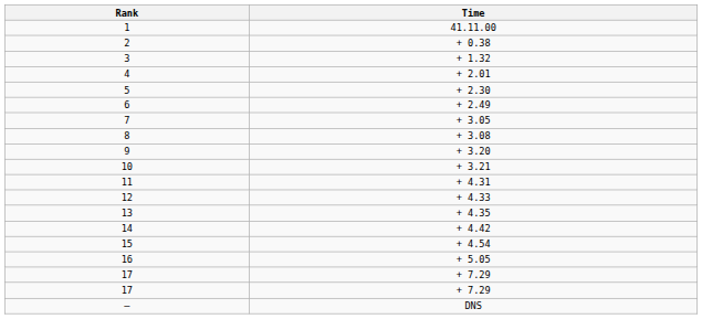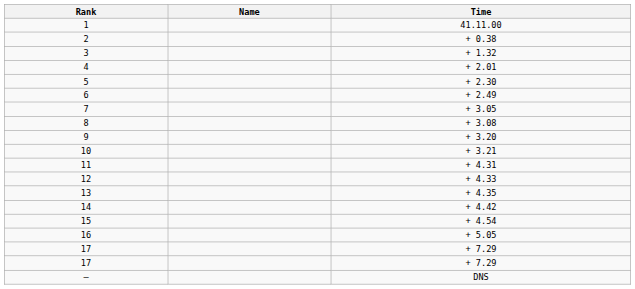 <table class="wikitable" style="text-align:center;" width="60%">
 <tr>
 <th>Rank</th>
+<th>Name</th>
 <th>Time</th>
 </tr>
 <tr>
 <td>1</td>
+<td align=left></td>
 <td>41.11.00</td>
 </tr>
 <tr>
 <td>2</td>
+<td align=left></td>
 <td>+ 0.38</td>
 </tr>
 <tr>
 <td>3</td>
+<td align=left></td>
 <td>+ 1.32</td>
 </tr>
 <tr>
 <td>4</td>
+<td align=left></td>
 <td>+ 2.01</td>
 </tr>
 <tr>
 <td>5</td>
+<td align=left></td>
 <td>+ 2.30</td>
 </tr>
 <tr>
 <td>6</td>
+<td align=left></td>
 <td>+ 2.49</td>
 </tr>
 <tr>
 <td>7</td>
+<td align=left></td>
 <td>+ 3.05</td>
 </tr>
 <tr>
 <td>8</td>
+<td align=left></td>
 <td>+ 3.08</td>
 </tr>
 <tr>
 <td>9</td>
+<td align=left></td>
 <td>+ 3.20</td>
 </tr>
 <tr>
 <td>10</td>
+<td align=left></td>
 <td>+ 3.21</td>
 </tr>
 <tr>
 <td>11</td>
+<td align=left></td>
 <td>+ 4.31</td>
 </tr>
 <tr>
 <td>12</td>
+<td align=left></td>
 <td>+ 4.33</td>
 </tr>
 <tr>
 <td>13</td>
+<td align=left></td>
 <td>+ 4.35</td>
 </tr>
 <tr>
 <td>14</td>
+<td align=left></td>
 <td>+ 4.42</td>
 </tr>
 <tr>
 <td>15</td>
+<td align=left></td>
 <td>+ 4.54</td>
 </tr>
 <tr>
 <td>16</td>
+<td align=left></td>
 <td>+ 5.05</td>
 </tr>
 <tr>
 <td>17</td>
+<td align=left></td>
 <td>+ 7.29</td>
 </tr>
 <tr>
 <td>17</td>
+<td align=left></td>
 <td>+ 7.29</td>
 </tr>
 <tr>
 <td>–</td>
+<td align=left></td>
 <td>DNS</td>
 </tr>
 </table>
